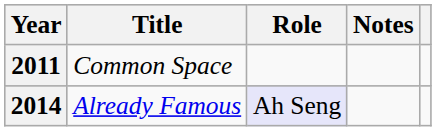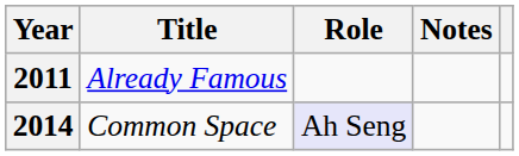 <table class="wikitable sortable plainrowheaders">
 <tr>
 <th scope="col">Year</th>
 <th scope="col">Title</th>
 <th scope="col">Role</th>
 <th scope="col" class="unsortable">Notes</th>
 <th scope="col" class="unsortable"></th>
 </tr>
 <tr>
 <th scope="row" rowspan="1">2011</th>
-<td><em>Common Space</em></td>
+<td><em><a href='#'>Already Famous</a></em></td>
 <td></td>
 <td></td>
 <td></td>
 </tr>
 <tr>
 <th scope="row">2014</th>
-<td><em><a href='#'>Already Famous</a></em></td>
+<td><em>Common Space</em></td>
 <td style="background: lavender;">Ah Seng</td>
 <td></td>
 </tr>
 </table>
